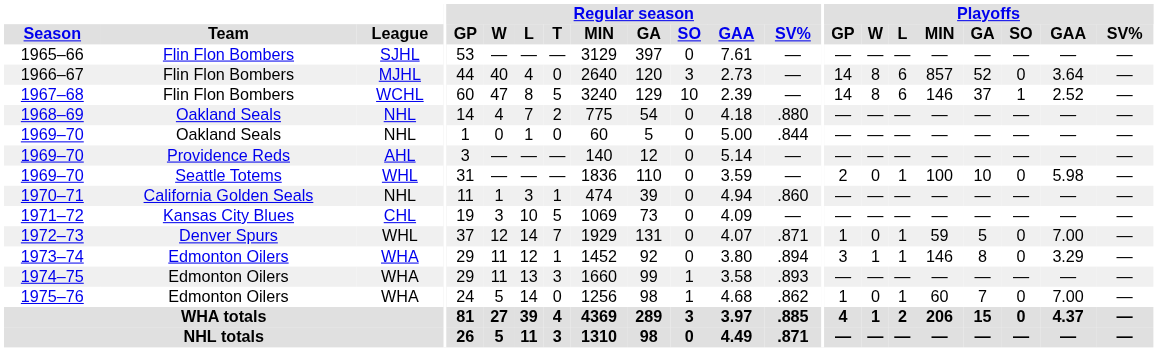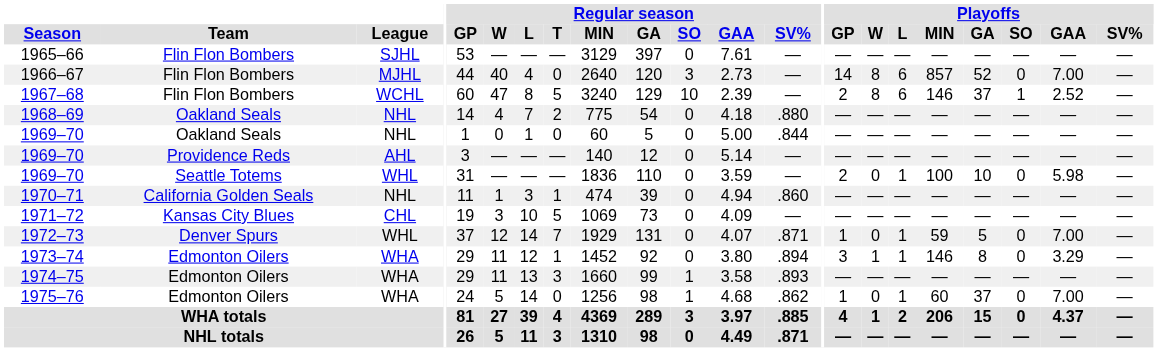 <table border="0" cellpadding="1" cellspacing="0" style="width:90%; text-align:center;">
 <tr bgcolor="#e0e0e0">
 <th colspan="3" bgcolor="#ffffff"></th>
 <th rowspan="99" bgcolor="#ffffff"></th>
 <th colspan="9" bgcolor="#e0e0e0"><a href='#'>Regular season</a></th>
 <th rowspan="99" bgcolor="#ffffff"></th>
 <th colspan="8" bgcolor="#e0e0e0"><a href='#'>Playoffs</a></th>
 </tr>
 <tr bgcolor="#e0e0e0">
 <th><a href='#'>Season</a></th>
 <th>Team</th>
 <th>League</th>
 <th>GP</th>
 <th>W</th>
 <th>L</th>
 <th>T</th>
 <th>MIN</th>
 <th>GA</th>
 <th><a href='#'>SO</a></th>
 <th><a href='#'>GAA</a></th>
 <th><a href='#'>SV%</a></th>
 <th>GP</th>
 <th>W</th>
 <th>L</th>
 <th>MIN</th>
 <th>GA</th>
 <th>SO</th>
 <th>GAA</th>
 <th>SV%</th>
 </tr>
 <tr>
 <td>1965–66</td>
 <td><a href='#'>Flin Flon Bombers</a></td>
 <td><a href='#'>SJHL</a></td>
 <td>53</td>
 <td>—</td>
 <td>—</td>
 <td>—</td>
 <td>3129</td>
 <td>397</td>
 <td>0</td>
 <td>7.61</td>
 <td>—</td>
 <td>—</td>
 <td>—</td>
 <td>—</td>
 <td>—</td>
 <td>—</td>
 <td>—</td>
 <td>—</td>
 <td>—</td>
 </tr>
 <tr bgcolor="#f0f0f0">
 <td>1966–67</td>
 <td>Flin Flon Bombers</td>
 <td><a href='#'>MJHL</a></td>
 <td>44</td>
 <td>40</td>
 <td>4</td>
 <td>0</td>
 <td>2640</td>
 <td>120</td>
 <td>3</td>
 <td>2.73</td>
 <td>—</td>
 <td>14</td>
 <td>8</td>
 <td>6</td>
 <td>857</td>
 <td>52</td>
 <td>0</td>
-<td>3.64</td>
+<td>7.00</td>
 <td>—</td>
 </tr>
 <tr>
 <td><a href='#'>1967–68</a></td>
 <td>Flin Flon Bombers</td>
 <td><a href='#'>WCHL</a></td>
 <td>60</td>
 <td>47</td>
 <td>8</td>
 <td>5</td>
 <td>3240</td>
 <td>129</td>
 <td>10</td>
 <td>2.39</td>
 <td>—</td>
-<td>14</td>
+<td>2</td>
 <td>8</td>
 <td>6</td>
 <td>146</td>
 <td>37</td>
 <td>1</td>
 <td>2.52</td>
 <td>—</td>
 </tr>
 <tr bgcolor="#f0f0f0">
 <td><a href='#'>1968–69</a></td>
 <td><a href='#'>Oakland Seals</a></td>
 <td><a href='#'>NHL</a></td>
 <td>14</td>
 <td>4</td>
 <td>7</td>
 <td>2</td>
 <td>775</td>
 <td>54</td>
 <td>0</td>
 <td>4.18</td>
 <td>.880</td>
 <td>—</td>
 <td>—</td>
 <td>—</td>
 <td>—</td>
 <td>—</td>
 <td>—</td>
 <td>—</td>
 <td>—</td>
 </tr>
 <tr>
 <td><a href='#'>1969–70</a></td>
 <td>Oakland Seals</td>
 <td>NHL</td>
 <td>1</td>
 <td>0</td>
 <td>1</td>
 <td>0</td>
 <td>60</td>
 <td>5</td>
 <td>0</td>
 <td>5.00</td>
 <td>.844</td>
 <td>—</td>
 <td>—</td>
 <td>—</td>
 <td>—</td>
 <td>—</td>
 <td>—</td>
 <td>—</td>
 <td>—</td>
 </tr>
 <tr bgcolor="#f0f0f0">
 <td><a href='#'>1969–70</a></td>
 <td><a href='#'>Providence Reds</a></td>
 <td><a href='#'>AHL</a></td>
 <td>3</td>
 <td>—</td>
 <td>—</td>
 <td>—</td>
 <td>140</td>
 <td>12</td>
 <td>0</td>
 <td>5.14</td>
 <td>—</td>
 <td>—</td>
 <td>—</td>
 <td>—</td>
 <td>—</td>
 <td>—</td>
 <td>—</td>
 <td>—</td>
 <td>—</td>
 </tr>
 <tr>
 <td><a href='#'>1969–70</a></td>
 <td><a href='#'>Seattle Totems</a></td>
 <td><a href='#'>WHL</a></td>
 <td>31</td>
 <td>—</td>
 <td>—</td>
 <td>—</td>
 <td>1836</td>
 <td>110</td>
 <td>0</td>
 <td>3.59</td>
 <td>—</td>
 <td>2</td>
 <td>0</td>
 <td>1</td>
 <td>100</td>
 <td>10</td>
 <td>0</td>
 <td>5.98</td>
 <td>—</td>
 </tr>
 <tr bgcolor="#f0f0f0">
 <td><a href='#'>1970–71</a></td>
 <td><a href='#'>California Golden Seals</a></td>
 <td>NHL</td>
 <td>11</td>
 <td>1</td>
 <td>3</td>
 <td>1</td>
 <td>474</td>
 <td>39</td>
 <td>0</td>
 <td>4.94</td>
 <td>.860</td>
 <td>—</td>
 <td>—</td>
 <td>—</td>
 <td>—</td>
 <td>—</td>
 <td>—</td>
 <td>—</td>
 <td>—</td>
 </tr>
 <tr>
 <td><a href='#'>1971–72</a></td>
 <td><a href='#'>Kansas City Blues</a></td>
 <td><a href='#'>CHL</a></td>
 <td>19</td>
 <td>3</td>
 <td>10</td>
 <td>5</td>
 <td>1069</td>
 <td>73</td>
 <td>0</td>
 <td>4.09</td>
 <td>—</td>
 <td>—</td>
 <td>—</td>
 <td>—</td>
 <td>—</td>
 <td>—</td>
 <td>—</td>
 <td>—</td>
 <td>—</td>
 </tr>
 <tr bgcolor="#f0f0f0">
 <td><a href='#'>1972–73</a></td>
 <td><a href='#'>Denver Spurs</a></td>
 <td>WHL</td>
 <td>37</td>
 <td>12</td>
 <td>14</td>
 <td>7</td>
 <td>1929</td>
 <td>131</td>
 <td>0</td>
 <td>4.07</td>
 <td>.871</td>
 <td>1</td>
 <td>0</td>
 <td>1</td>
 <td>59</td>
 <td>5</td>
 <td>0</td>
 <td>7.00</td>
 <td>—</td>
 </tr>
 <tr>
 <td><a href='#'>1973–74</a></td>
 <td><a href='#'>Edmonton Oilers</a></td>
 <td><a href='#'>WHA</a></td>
 <td>29</td>
 <td>11</td>
 <td>12</td>
 <td>1</td>
 <td>1452</td>
 <td>92</td>
 <td>0</td>
 <td>3.80</td>
 <td>.894</td>
 <td>3</td>
 <td>1</td>
 <td>1</td>
 <td>146</td>
 <td>8</td>
 <td>0</td>
 <td>3.29</td>
 <td>—</td>
 </tr>
 <tr bgcolor="#f0f0f0">
 <td><a href='#'>1974–75</a></td>
 <td>Edmonton Oilers</td>
 <td>WHA</td>
 <td>29</td>
 <td>11</td>
 <td>13</td>
 <td>3</td>
 <td>1660</td>
 <td>99</td>
 <td>1</td>
 <td>3.58</td>
 <td>.893</td>
 <td>—</td>
 <td>—</td>
 <td>—</td>
 <td>—</td>
 <td>—</td>
 <td>—</td>
 <td>—</td>
 <td>—</td>
 </tr>
 <tr>
 <td><a href='#'>1975–76</a></td>
 <td>Edmonton Oilers</td>
 <td>WHA</td>
 <td>24</td>
 <td>5</td>
 <td>14</td>
 <td>0</td>
 <td>1256</td>
 <td>98</td>
 <td>1</td>
 <td>4.68</td>
 <td>.862</td>
 <td>1</td>
 <td>0</td>
 <td>1</td>
 <td>60</td>
-<td>7</td>
+<td>37</td>
 <td>0</td>
 <td>7.00</td>
 <td>—</td>
 </tr>
 <tr bgcolor="#e0e0e0">
 <th colspan=3>WHA totals</th>
 <th>81</th>
 <th>27</th>
 <th>39</th>
 <th>4</th>
 <th>4369</th>
 <th>289</th>
 <th>3</th>
 <th>3.97</th>
 <th>.885</th>
 <th>4</th>
 <th>1</th>
 <th>2</th>
 <th>206</th>
 <th>15</th>
 <th>0</th>
 <th>4.37</th>
 <th>—</th>
 </tr>
 <tr bgcolor="#e0e0e0">
 <th colspan=3>NHL totals</th>
 <th>26</th>
 <th>5</th>
 <th>11</th>
 <th>3</th>
 <th>1310</th>
 <th>98</th>
 <th>0</th>
 <th>4.49</th>
 <th>.871</th>
 <th>—</th>
 <th>—</th>
 <th>—</th>
 <th>—</th>
 <th>—</th>
 <th>—</th>
 <th>—</th>
 <th>—</th>
 </tr>
 </table>
